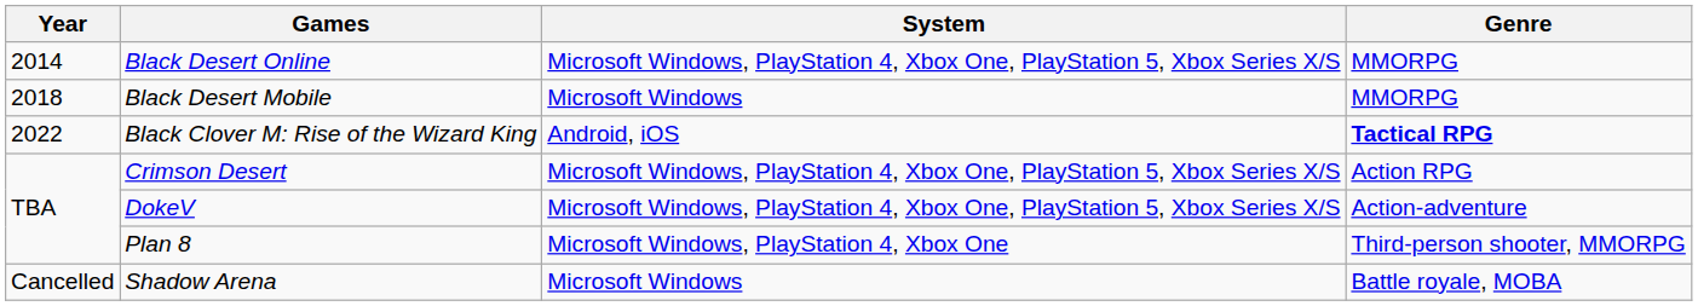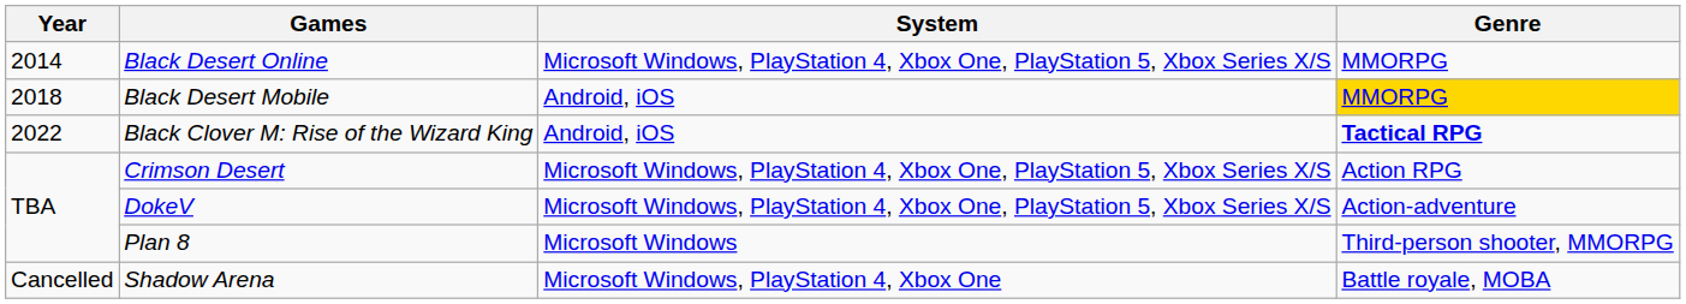 <table class="wikitable">
 <tr>
 <th>Year</th>
 <th>Games</th>
 <th>System</th>
 <th>Genre</th>
 </tr>
 <tr>
 <td>2014</td>
 <td><em><a href='#'>Black Desert Online</a></em></td>
 <td><a href='#'>Microsoft Windows</a>, <a href='#'>PlayStation 4</a>, <a href='#'>Xbox One</a>, <a href='#'>PlayStation 5</a>, <a href='#'>Xbox Series X/S</a></td>
 <td><a href='#'>MMORPG</a></td>
 </tr>
 <tr>
 <td>2018</td>
 <td><em>Black Desert Mobile</em></td>
-<td><a href='#'>Microsoft Windows</a></td>
-<td><a href='#'>MMORPG</a></td>
+<td><a href='#'>Android</a>, <a href='#'>iOS</a></td>
+<td style="background: gold;"><a href='#'>MMORPG</a></td>
 </tr>
 <tr>
 <td>2022</td>
 <td><em>Black Clover M: Rise of the Wizard King</em></td>
 <td><a href='#'>Android</a>, <a href='#'>iOS</a></td>
 <td><strong><a href='#'>Tactical RPG</a></strong></td>
 </tr>
 <tr>
 <td rowspan="3">TBA</td>
 <td><em><a href='#'>Crimson Desert</a></em></td>
 <td><a href='#'>Microsoft Windows</a>, <a href='#'>PlayStation 4</a>, <a href='#'>Xbox One</a>, <a href='#'>PlayStation 5</a>, <a href='#'>Xbox Series X/S</a></td>
 <td><a href='#'>Action RPG</a></td>
 </tr>
 <tr>
 <td><em><a href='#'>DokeV</a></em></td>
 <td><a href='#'>Microsoft Windows</a>, <a href='#'>PlayStation 4</a>, <a href='#'>Xbox One</a>, <a href='#'>PlayStation 5</a>, <a href='#'>Xbox Series X/S</a></td>
 <td><a href='#'>Action-adventure</a></td>
 </tr>
 <tr>
 <td><em>Plan 8</em></td>
-<td><a href='#'>Microsoft Windows</a>, <a href='#'>PlayStation 4</a>, <a href='#'>Xbox One</a></td>
+<td><a href='#'>Microsoft Windows</a></td>
 <td><a href='#'>Third-person shooter</a>, <a href='#'>MMORPG</a></td>
 </tr>
 <tr>
 <td>Cancelled</td>
 <td><em>Shadow Arena</em></td>
-<td><a href='#'>Microsoft Windows</a></td>
+<td><a href='#'>Microsoft Windows</a>, <a href='#'>PlayStation 4</a>, <a href='#'>Xbox One</a></td>
 <td><a href='#'>Battle royale</a>, <a href='#'>MOBA</a></td>
 </tr>
 </table>
